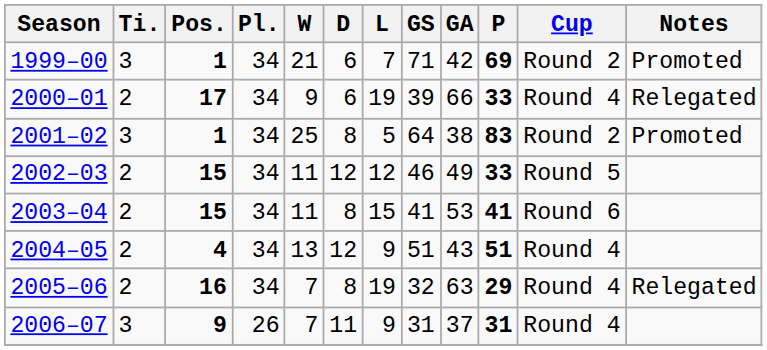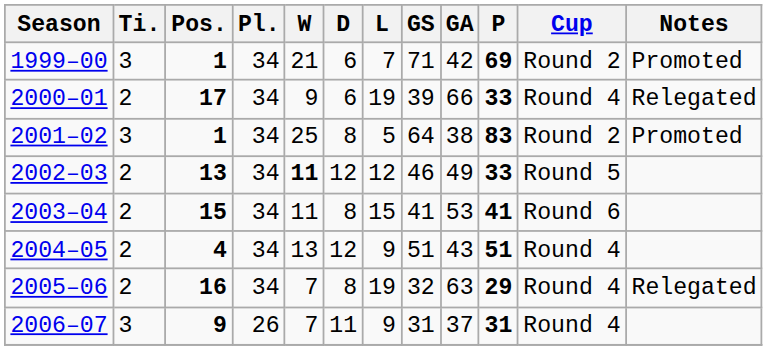 <table class="wikitable">
 <tr>
 <th>Season</th>
 <th>Ti.</th>
 <th>Pos.</th>
 <th>Pl.</th>
 <th>W</th>
 <th>D</th>
 <th>L</th>
 <th>GS</th>
 <th>GA</th>
 <th>P</th>
 <th><a href='#'>Cup</a></th>
 <th>Notes</th>
 </tr>
 <tr>
 <td><a href='#'>1999–00</a></td>
 <td>3</td>
 <td align=right><strong>1</strong></td>
 <td align=right>34</td>
 <td align=right>21</td>
 <td align=right>6</td>
 <td align=right>7</td>
 <td align=right>71</td>
 <td align=right>42</td>
 <td align=right><strong>69</strong></td>
 <td>Round 2</td>
 <td>Promoted</td>
 </tr>
 <tr>
 <td><a href='#'>2000–01</a></td>
 <td>2</td>
 <td align=right><strong>17</strong></td>
 <td align=right>34</td>
 <td align=right>9</td>
 <td align=right>6</td>
 <td align=right>19</td>
 <td align=right>39</td>
 <td align=right>66</td>
 <td align=right><strong>33</strong></td>
 <td>Round 4</td>
 <td>Relegated</td>
 </tr>
 <tr>
 <td><a href='#'>2001–02</a></td>
 <td>3</td>
 <td align=right><strong>1</strong></td>
 <td align=right>34</td>
 <td align=right>25</td>
 <td align=right>8</td>
 <td align=right>5</td>
 <td align=right>64</td>
 <td align=right>38</td>
 <td align=right><strong>83</strong></td>
 <td>Round 2</td>
 <td>Promoted</td>
 </tr>
 <tr>
 <td><a href='#'>2002–03</a></td>
 <td>2</td>
-<td align=right><strong>15</strong></td>
+<td align=right><strong>13</strong></td>
 <td align=right>34</td>
-<td align=right>11</td>
+<td align=right><strong>11</strong></td>
 <td align=right>12</td>
 <td align=right>12</td>
 <td align=right>46</td>
 <td align=right>49</td>
 <td align=right><strong>33</strong></td>
 <td>Round 5</td>
 <td></td>
 </tr>
 <tr>
 <td><a href='#'>2003–04</a></td>
 <td>2</td>
 <td align=right><strong>15</strong></td>
 <td align=right>34</td>
 <td align=right>11</td>
 <td align=right>8</td>
 <td align=right>15</td>
 <td align=right>41</td>
 <td align=right>53</td>
 <td align=right><strong>41</strong></td>
 <td>Round 6</td>
 <td></td>
 </tr>
 <tr>
 <td><a href='#'>2004–05</a></td>
 <td>2</td>
 <td align=right><strong>4</strong></td>
 <td align=right>34</td>
 <td align=right>13</td>
 <td align=right>12</td>
 <td align=right>9</td>
 <td align=right>51</td>
 <td align=right>43</td>
 <td align=right><strong>51</strong></td>
 <td>Round 4</td>
 <td></td>
 </tr>
 <tr>
 <td><a href='#'>2005–06</a></td>
 <td>2</td>
 <td align=right><strong>16</strong></td>
 <td align=right>34</td>
 <td align=right>7</td>
 <td align=right>8</td>
 <td align=right>19</td>
 <td align=right>32</td>
 <td align=right>63</td>
 <td align=right><strong>29</strong></td>
 <td>Round 4</td>
 <td>Relegated</td>
 </tr>
 <tr>
 <td><a href='#'>2006–07</a></td>
 <td>3</td>
 <td align=right><strong>9</strong></td>
 <td align=right>26</td>
 <td align=right>7</td>
 <td align=right>11</td>
 <td align=right>9</td>
 <td align=right>31</td>
 <td align=right>37</td>
 <td align=right><strong>31</strong></td>
 <td>Round 4</td>
 <td></td>
 </tr>
 <tr>
 </tr>
 </table>
